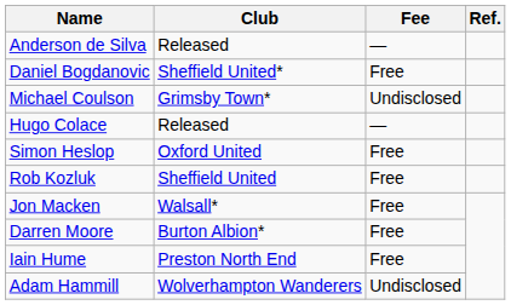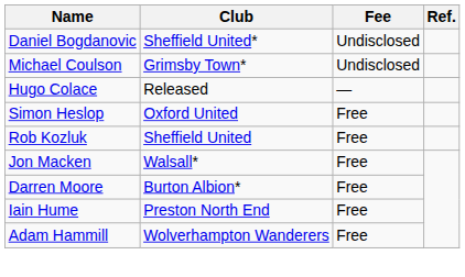 <table class="wikitable sortable">
 <tr>
 <th>Name</th>
 <th>Club</th>
 <th>Fee</th>
 <th>Ref.</th>
 </tr>
 <tr>
-<td> <a href='#'>Anderson de Silva</a></td>
-<td>Released</td>
-<td>—</td>
-<td></td>
-</tr>
-<tr>
 <td> <a href='#'>Daniel Bogdanovic</a></td>
 <td><a href='#'>Sheffield United</a>*</td>
-<td>Free</td>
+<td>Undisclosed</td>
 <td></td>
 </tr>
 <tr>
 <td> <a href='#'>Michael Coulson</a></td>
 <td><a href='#'>Grimsby Town</a>*</td>
 <td>Undisclosed</td>
 <td></td>
 </tr>
 <tr>
 <td> <a href='#'>Hugo Colace</a></td>
 <td>Released</td>
 <td>—</td>
 <td></td>
 </tr>
 <tr>
 <td> <a href='#'>Simon Heslop</a></td>
 <td><a href='#'>Oxford United</a></td>
 <td>Free</td>
 <td></td>
 </tr>
 <tr>
 <td> <a href='#'>Rob Kozluk</a></td>
 <td><a href='#'>Sheffield United</a></td>
 <td>Free</td>
 <td></td>
 </tr>
 <tr>
 <td> <a href='#'>Jon Macken</a></td>
 <td><a href='#'>Walsall</a>*</td>
 <td>Free</td>
 </tr>
 <tr>
 <td> <a href='#'>Darren Moore</a></td>
 <td><a href='#'>Burton Albion</a>*</td>
 <td>Free</td>
 </tr>
 <tr>
 <td> <a href='#'>Iain Hume</a></td>
 <td><a href='#'>Preston North End</a></td>
 <td>Free</td>
 </tr>
 <tr>
 <td> <a href='#'>Adam Hammill</a></td>
 <td><a href='#'>Wolverhampton Wanderers</a></td>
-<td>Undisclosed</td>
+<td>Free</td>
 </tr>
 </table>
